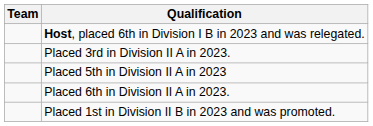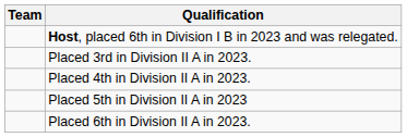 <table class="wikitable">
 <tr>
 <th>Team</th>
 <th>Qualification</th>
 </tr>
 <tr>
 <td></td>
 <td><strong>Host</strong>, placed 6th in Division I B in 2023 and was relegated.</td>
 </tr>
 <tr>
 <td></td>
 <td>Placed 3rd in Division II A in 2023.</td>
 </tr>
 <tr>
 <td></td>
+<td>Placed 4th in Division II A in 2023.</td>
+</tr>
+<tr>
+<td></td>
 <td>Placed 5th in Division II A in 2023</td>
 </tr>
 <tr>
 <td></td>
 <td>Placed 6th in Division II A in 2023.</td>
 </tr>
-<tr>
-<td></td>
-<td>Placed 1st in Division II B in 2023 and was promoted.</td>
-</tr>
 </table>
